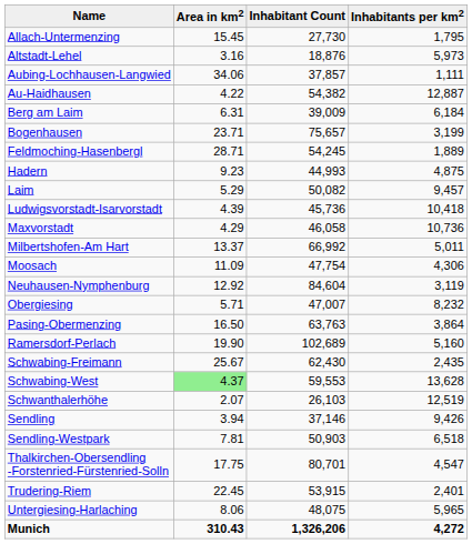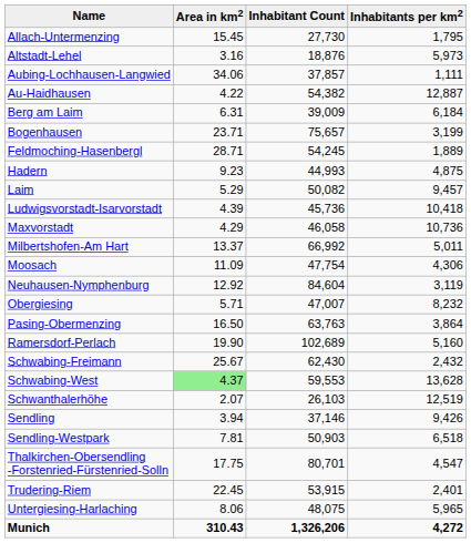 <table class="wikitable sortable"  style="text-align:right;">
 <tr>
 <th style="background:#efefef;">Name</th>
 <th style="background:#efefef;">Area in km<sup>2</sup></th>
 <th style="background:#efefef;">Inhabitant Count</th>
 <th style="background:#efefef;">Inhabitants per km<sup>2</sup></th>
 </tr>
 <tr>
 <td align="left"><a href='#'>Allach-Untermenzing</a></td>
 <td>15.45</td>
 <td>27,730</td>
 <td>1,795</td>
 </tr>
 <tr>
 <td align="left"><a href='#'>Altstadt-Lehel</a></td>
 <td>3.16</td>
 <td>18,876</td>
 <td>5,973</td>
 </tr>
 <tr>
 <td align="left"><a href='#'>Aubing-Lochhausen-Langwied</a></td>
 <td>34.06</td>
 <td>37,857</td>
 <td>1,111</td>
 </tr>
 <tr>
 <td align="left"><a href='#'>Au-Haidhausen</a></td>
 <td>4.22</td>
 <td>54,382</td>
 <td>12,887</td>
 </tr>
 <tr>
 <td align="left"><a href='#'>Berg am Laim</a></td>
 <td>6.31</td>
 <td>39,009</td>
 <td>6,184</td>
 </tr>
 <tr>
 <td align="left"><a href='#'>Bogenhausen</a></td>
 <td>23.71</td>
 <td>75,657</td>
 <td>3,199</td>
 </tr>
 <tr>
 <td align="left"><a href='#'>Feldmoching-Hasenbergl</a></td>
 <td>28.71</td>
 <td>54,245</td>
 <td>1,889</td>
 </tr>
 <tr>
 <td align="left"><a href='#'>Hadern</a></td>
 <td>9.23</td>
 <td>44,993</td>
 <td>4,875</td>
 </tr>
 <tr>
 <td align="left"><a href='#'>Laim</a></td>
 <td>5.29</td>
 <td>50,082</td>
 <td>9,457</td>
 </tr>
 <tr>
 <td align="left"><a href='#'>Ludwigsvorstadt-Isarvorstadt</a></td>
 <td>4.39</td>
 <td>45,736</td>
 <td>10,418</td>
 </tr>
 <tr>
 <td align="left"><a href='#'>Maxvorstadt</a></td>
 <td>4.29</td>
 <td>46,058</td>
 <td>10,736</td>
 </tr>
 <tr>
 <td align="left"><a href='#'>Milbertshofen-Am Hart</a></td>
 <td>13.37</td>
 <td>66,992</td>
 <td>5,011</td>
 </tr>
 <tr>
 <td align="left"><a href='#'>Moosach</a></td>
 <td>11.09</td>
 <td>47,754</td>
 <td>4,306</td>
 </tr>
 <tr>
 <td align="left"><a href='#'>Neuhausen-Nymphenburg</a></td>
 <td>12.92</td>
 <td>84,604</td>
 <td>3,119</td>
 </tr>
 <tr>
 <td align="left"><a href='#'>Obergiesing</a></td>
 <td>5.71</td>
 <td>47,007</td>
 <td>8,232</td>
 </tr>
 <tr>
 <td align="left"><a href='#'>Pasing-Obermenzing</a></td>
 <td>16.50</td>
 <td>63,763</td>
 <td>3,864</td>
 </tr>
 <tr>
 <td align="left"><a href='#'>Ramersdorf-Perlach</a></td>
 <td>19.90</td>
 <td>102,689</td>
 <td>5,160</td>
 </tr>
 <tr>
 <td align="left"><a href='#'>Schwabing-Freimann</a></td>
 <td>25.67</td>
 <td>62,430</td>
-<td>2,435</td>
+<td>2,432</td>
 </tr>
 <tr>
 <td align="left"><a href='#'>Schwabing-West</a></td>
 <td style="background: lightgreen;">4.37</td>
 <td>59,553</td>
 <td>13,628</td>
 </tr>
 <tr>
 <td align="left"><a href='#'>Schwanthalerhöhe</a></td>
 <td>2.07</td>
 <td>26,103</td>
 <td>12,519</td>
 </tr>
 <tr>
 <td align="left"><a href='#'>Sendling</a></td>
 <td>3.94</td>
 <td>37,146</td>
 <td>9,426</td>
 </tr>
 <tr>
 <td align="left"><a href='#'>Sendling-Westpark</a></td>
 <td>7.81</td>
 <td>50,903</td>
 <td>6,518</td>
 </tr>
 <tr>
 <td align="left"><a href='#'>Thalkirchen-Obersendling<br>-Forstenried-Fürstenried-Solln</a></td>
 <td>17.75</td>
 <td>80,701</td>
 <td>4,547</td>
 </tr>
 <tr>
 <td align="left"><a href='#'>Trudering-Riem</a></td>
 <td>22.45</td>
 <td>53,915</td>
 <td>2,401</td>
 </tr>
 <tr>
 <td align="left"><a href='#'>Untergiesing-Harlaching</a></td>
 <td>8.06</td>
 <td>48,075</td>
 <td>5,965</td>
 </tr>
 <tr>
 <td align="left"><strong>Munich</strong></td>
 <td><strong>310.43</strong></td>
 <td><strong>1,326,206</strong></td>
 <td><strong>4,272</strong></td>
 </tr>
 </table>
